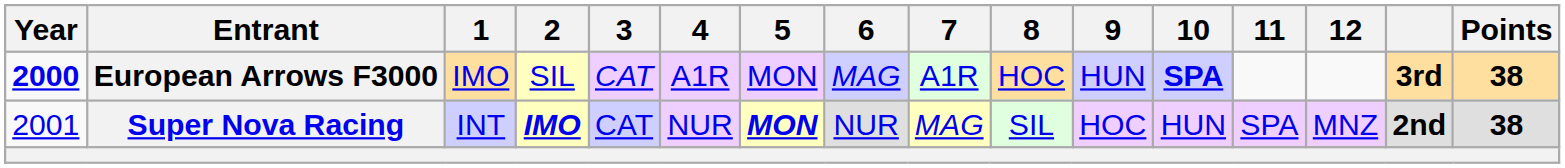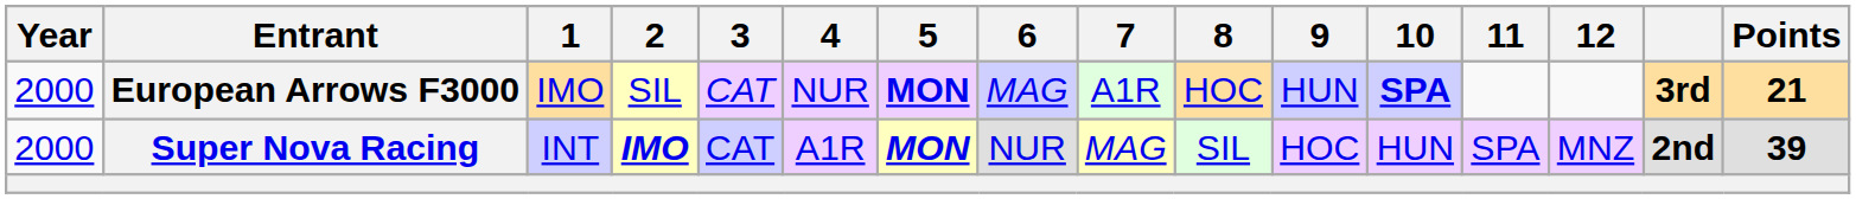 <table class="wikitable" style="text-align:center; font-size:85%">
 <tr>
 <th scope="col">Year</th>
 <th scope="col">Entrant</th>
 <th scope="col">1</th>
 <th scope="col">2</th>
 <th scope="col">3</th>
 <th scope="col">4</th>
 <th scope="col">5</th>
 <th scope="col">6</th>
 <th scope="col">7</th>
 <th scope="col">8</th>
 <th scope="col">9</th>
 <th scope="col">10</th>
 <th scope="col">11</th>
 <th scope="col">12</th>
 <th scope="col"></th>
 <th scope="col">Points</th>
 </tr>
 <tr>
-<td><strong><a href='#'>2000</a></strong></td>
+<td><a href='#'>2000</a></td>
 <th nowrap>European Arrows F3000</th>
 <td style="background:#ffdf9f;"><a href='#'>IMO</a><br></td>
 <td style="background:#ffffbf;"><a href='#'>SIL</a><br></td>
 <td style="background:#efcfff;"><em><a href='#'>CAT</a></em><br></td>
-<td style="background:#efcfff;"><a href='#'>A1R</a><br></td>
-<td style="background:#efcfff;"><a href='#'>MON</a><br></td>
+<td style="background:#efcfff;"><a href='#'>NUR</a><br></td>
+<td style="background:#efcfff;"><strong><a href='#'>MON</a><br></strong></td>
 <td style="background:#cfcfff;"><em><a href='#'>MAG</a></em><br></td>
 <td style="background:#dfffdf;"><a href='#'>A1R</a><br></td>
 <td style="background:#ffdf9f;"><a href='#'>HOC</a><br></td>
 <td style="background:#cfcfff;"><a href='#'>HUN</a><br></td>
 <td style="background:#cfcfff;"><strong><a href='#'>SPA</a><br></strong></td>
 <td></td>
 <td></td>
 <th style="background:#ffdf9f;">3rd</th>
-<th style="background:#ffdf9f;">38</th>
+<th style="background:#ffdf9f;">21</th>
 </tr>
 <tr>
-<td><a href='#'>2001</a></td>
+<td><a href='#'>2000</a></td>
 <th nowrap><a href='#'>Super Nova Racing</a></th>
 <td style="background:#cfcfff;"><a href='#'>INT</a><br></td>
 <td style="background:#ffffbf;"><strong><em><a href='#'>IMO</a></em></strong><br></td>
 <td style="background:#cfcfff;"><a href='#'>CAT</a><br></td>
-<td style="background:#efcfff;"><a href='#'>NUR</a><br></td>
+<td style="background:#efcfff;"><a href='#'>A1R</a><br></td>
 <td style="background:#ffffbf;"><strong><em><a href='#'>MON</a></em></strong><br></td>
 <td style="background:#dfdfdf;"><a href='#'>NUR</a><br></td>
 <td style="background:#ffffbf;"><em><a href='#'>MAG</a></em><br></td>
 <td style="background:#dfffdf;"><a href='#'>SIL</a><br></td>
 <td style="background:#efcfff;"><a href='#'>HOC</a><br></td>
 <td style="background:#efcfff;"><a href='#'>HUN</a><br></td>
 <td style="background:#efcfff;"><a href='#'>SPA</a><br></td>
 <td style="background:#efcfff;"><a href='#'>MNZ</a><br></td>
 <th style="background:#dfdfdf;">2nd</th>
-<th style="background:#dfdfdf;">38</th>
+<th style="background:#dfdfdf;">39</th>
 </tr>
 <tr>
 <th colspan="17"></th>
 </tr>
 </table>
